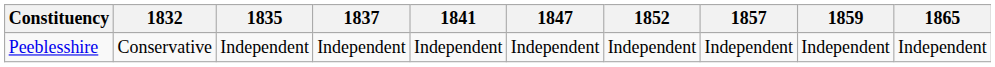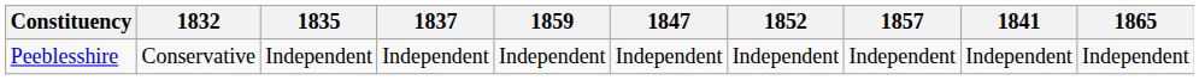 <table class=wikitable sortable>
 <tr>
 <th>Constituency</th>
 <th>1832</th>
 <th>1835</th>
 <th>1837</th>
-<th>1841</th>
+<th>1859</th>
 <th>1847</th>
 <th>1852</th>
 <th>1857</th>
-<th>1859</th>
+<th>1841</th>
 <th>1865</th>
 </tr>
 <tr>
 <td><a href='#'>Peeblesshire</a></td>
 <td bgcolor=>Conservative</td>
 <td bgcolor=>Independent</td>
 <td bgcolor=>Independent</td>
 <td bgcolor=>Independent</td>
 <td bgcolor=>Independent</td>
 <td bgcolor=>Independent</td>
 <td bgcolor=>Independent</td>
 <td bgcolor=>Independent</td>
 <td bgcolor=>Independent</td>
 </tr>
 </table>
